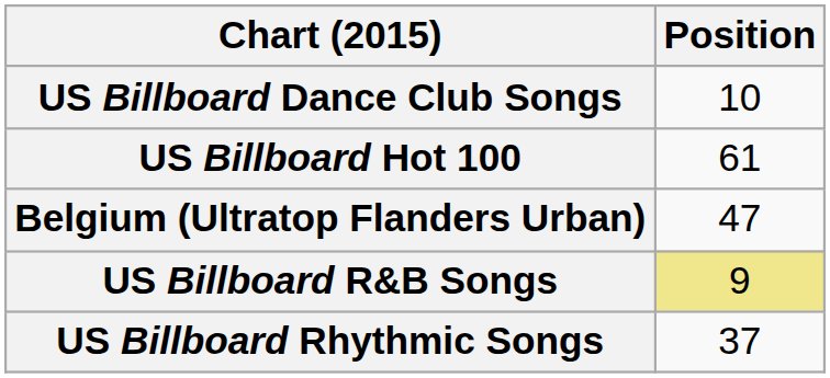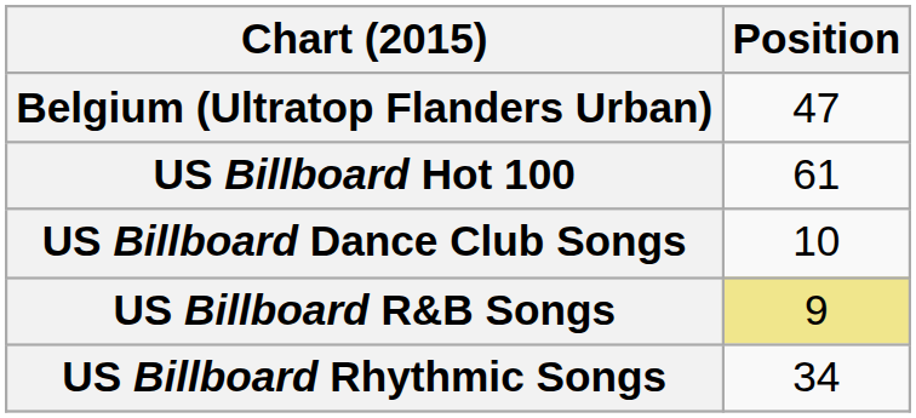 <table class="wikitable sortable plainrowheaders" style="text-align:center">
 <tr>
 <th scope="col">Chart (2015)</th>
 <th scope="col">Position</th>
 </tr>
 <tr>
-<th scope="row">US <em>Billboard</em> Dance Club Songs</th>
-<td>10</td>
+<th scope="row">Belgium (Ultratop Flanders Urban)</th>
+<td>47</td>
 </tr>
 <tr>
 <th scope="row">US <em>Billboard</em> Hot 100</th>
 <td>61</td>
 </tr>
 <tr>
-<th scope="row">Belgium (Ultratop Flanders Urban)</th>
-<td>47</td>
+<th scope="row">US <em>Billboard</em> Dance Club Songs</th>
+<td>10</td>
 </tr>
 <tr>
 <th scope="row">US <em>Billboard</em> R&B Songs</th>
 <td style="background: khaki;">9</td>
 </tr>
 <tr>
 <th scope="row">US <em>Billboard</em> Rhythmic Songs</th>
-<td>37</td>
+<td>34</td>
 </tr>
 </table>
